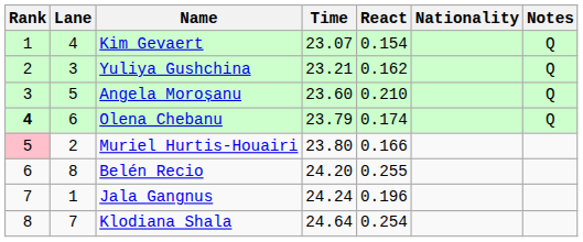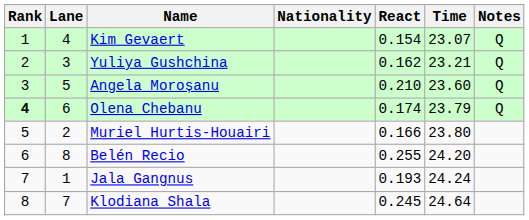 <table class="wikitable sortable" style="text-align:center">
 <tr>
 <th>Rank</th>
 <th>Lane</th>
 <th>Name</th>
+<th>Nationality</th>
+<th>React</th>
 <th>Time</th>
-<th>React</th>
-<th>Nationality</th>
 <th>Notes</th>
 </tr>
 <tr bgcolor=ccffcc>
 <td>1</td>
 <td>4</td>
 <td align="left"><a href='#'>Kim Gevaert</a></td>
+<td align=left></td>
+<td>0.154</td>
 <td>23.07</td>
-<td>0.154</td>
-<td align=left></td>
 <td>Q</td>
 </tr>
 <tr bgcolor=ccffcc>
 <td>2</td>
 <td>3</td>
 <td align="left"><a href='#'>Yuliya Gushchina</a></td>
+<td align=left></td>
+<td>0.162</td>
 <td>23.21</td>
-<td>0.162</td>
-<td align=left></td>
 <td>Q</td>
 </tr>
 <tr bgcolor=ccffcc>
 <td>3</td>
 <td>5</td>
 <td align="left"><a href='#'>Angela Moroșanu</a></td>
+<td align=left></td>
+<td>0.210</td>
 <td>23.60</td>
-<td>0.210</td>
-<td align=left></td>
 <td>Q</td>
 </tr>
 <tr bgcolor=ccffcc>
 <td><strong>4</strong></td>
 <td>6</td>
 <td align="left"><a href='#'>Olena Chebanu</a></td>
+<td align=left></td>
+<td>0.174</td>
 <td>23.79</td>
-<td>0.174</td>
-<td align=left></td>
 <td>Q</td>
 </tr>
 <tr>
-<td style="background: pink;">5</td>
+<td>5</td>
 <td>2</td>
 <td align="left"><a href='#'>Muriel Hurtis-Houairi</a></td>
+<td align=left></td>
+<td>0.166</td>
 <td>23.80</td>
-<td>0.166</td>
-<td align=left></td>
 <td></td>
 </tr>
 <tr>
 <td>6</td>
 <td>8</td>
 <td align="left"><a href='#'>Belén Recio</a></td>
+<td align=left></td>
+<td>0.255</td>
 <td>24.20</td>
-<td>0.255</td>
-<td align=left></td>
 <td></td>
 </tr>
 <tr>
 <td>7</td>
 <td>1</td>
 <td align="left"><a href='#'>Jala Gangnus</a></td>
+<td align=left></td>
+<td>0.193</td>
 <td>24.24</td>
-<td>0.196</td>
-<td align=left></td>
 <td></td>
 </tr>
 <tr>
 <td>8</td>
 <td>7</td>
 <td align="left"><a href='#'>Klodiana Shala</a></td>
+<td align=left></td>
+<td>0.245</td>
 <td>24.64</td>
-<td>0.254</td>
-<td align=left></td>
 <td></td>
 </tr>
 </table>
